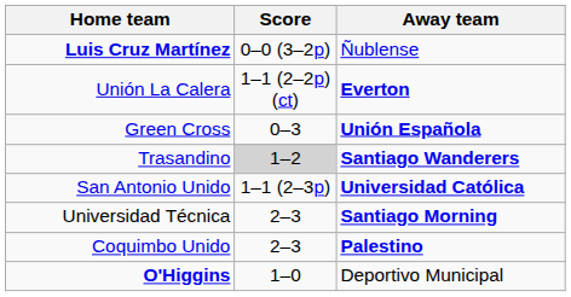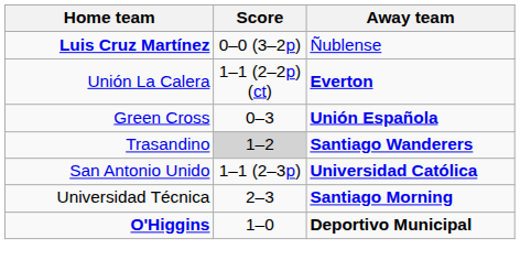 <table class="wikitable" style="text-align: center">
 <tr>
 <th width=190>Home team</th>
 <th width=80>Score</th>
 <th width=190>Away team</th>
 </tr>
 <tr>
 <td align=right><strong><a href='#'>Luis Cruz Martínez</a></strong></td>
 <td>0–0 (3–2<a href='#'>p</a>)</td>
 <td align=left><a href='#'>Ñublense</a></td>
 </tr>
 <tr>
 <td align=right><a href='#'>Unión La Calera</a></td>
 <td>1–1 (2–2<a href='#'>p</a>) (<a href='#'>ct</a>)</td>
 <td align=left><strong><a href='#'>Everton</a></strong></td>
 </tr>
 <tr>
 <td align=right><a href='#'>Green Cross</a></td>
 <td>0–3</td>
 <td align=left><strong><a href='#'>Unión Española</a></strong></td>
 </tr>
 <tr>
 <td align=right><a href='#'>Trasandino</a></td>
 <td style="background: lightgrey;">1–2</td>
 <td align=left><strong><a href='#'>Santiago Wanderers</a></strong></td>
 </tr>
 <tr>
 <td align=right><a href='#'>San Antonio Unido</a></td>
 <td>1–1 (2–3<a href='#'>p</a>)</td>
 <td align=left><strong><a href='#'>Universidad Católica</a></strong></td>
 </tr>
 <tr>
 <td align=right>Universidad Técnica</td>
 <td>2–3</td>
 <td align=left><strong><a href='#'>Santiago Morning</a></strong></td>
 </tr>
 <tr>
-<td align=right><a href='#'>Coquimbo Unido</a></td>
-<td>2–3</td>
-<td align=left><strong><a href='#'>Palestino</a></strong></td>
-</tr>
-<tr>
 <td align=right><strong><a href='#'>O'Higgins</a></strong></td>
 <td>1–0</td>
-<td align=left>Deportivo Municipal</td>
+<td align=left><strong>Deportivo Municipal</strong></td>
 </tr>
 </table>
